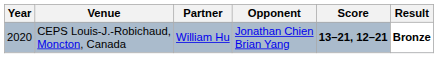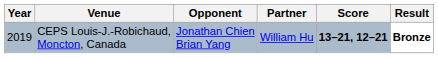 <table class="sortable wikitable" style="font-size: 90%;">
 <tr>
 <th>Year</th>
 <th>Venue</th>
+<th>Opponent</th>
 <th>Partner</th>
-<th>Opponent</th>
 <th>Score</th>
 <th>Result</th>
 </tr>
 <tr style="background:#AABBCC">
-<td align="center">2020</td>
+<td align="center">2019</td>
 <td align="left">CEPS Louis-J.-Robichaud,<br><a href='#'>Moncton</a>, Canada</td>
+<td align="left"> <a href='#'>Jonathan Chien</a><br> <a href='#'>Brian Yang</a></td>
 <td align="left"> <a href='#'>William Hu</a></td>
-<td align="left"> <a href='#'>Jonathan Chien</a><br> <a href='#'>Brian Yang</a></td>
 <td align="left"><strong>13–21, 12–21</strong></td>
 <td style="text-align:left; background:white"> <strong>Bronze</strong></td>
 </tr>
 </table>
